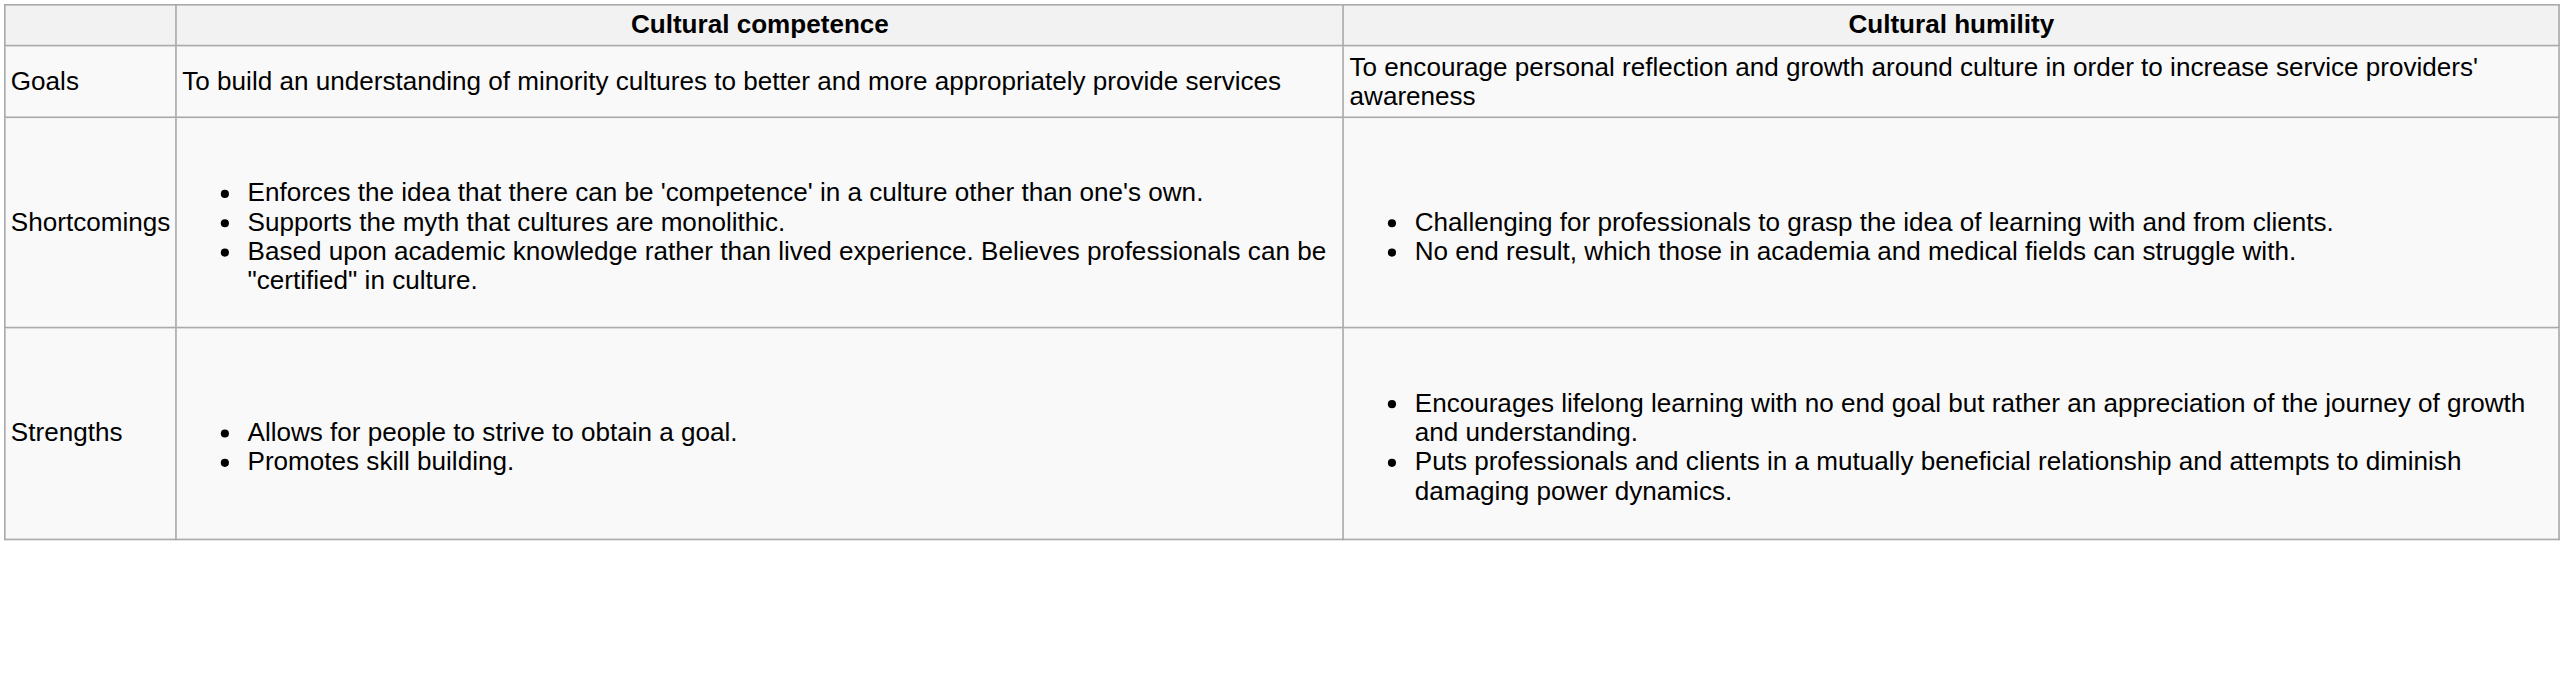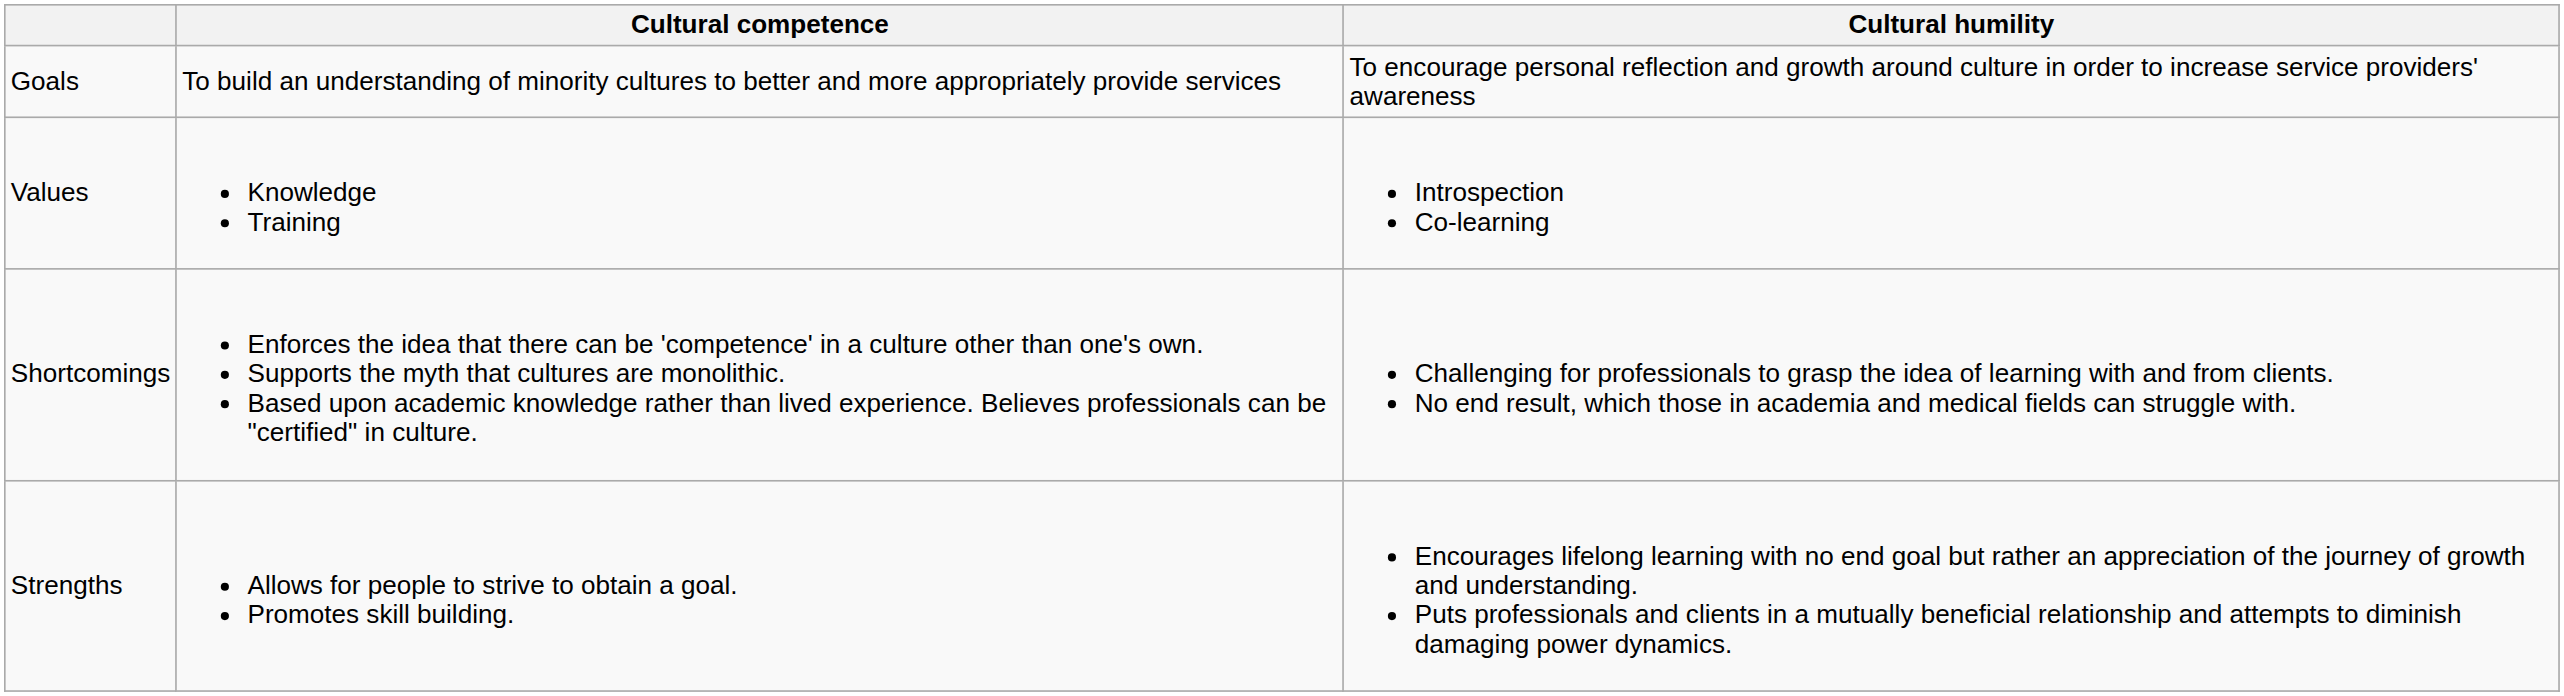 <table class="wikitable">
 <tr>
 <th></th>
 <th>Cultural competence</th>
 <th>Cultural humility</th>
 </tr>
 <tr>
 <td>Goals</td>
 <td>To build an understanding of minority cultures to better and more appropriately provide services</td>
 <td>To encourage personal reflection and growth around culture in order to increase service providers' awareness</td>
 </tr>
 <tr>
+<td>Values</td>
+<td><br><ul><li>Knowledge</li><li>Training</li></ul></td>
+<td><br><ul><li>Introspection</li><li>Co-learning</li></ul></td>
+</tr>
+<tr>
 <td>Shortcomings</td>
 <td><br><ul><li>Enforces the idea that there can be 'competence' in a culture other than one's own.</li><li>Supports the myth that cultures are monolithic.</li><li>Based upon academic knowledge rather than lived experience.  Believes professionals can be "certified" in culture.</li></ul></td>
 <td><br><ul><li>Challenging for professionals to grasp the idea of learning with and from clients.</li><li>No end result, which those in academia and medical fields can struggle with.</li></ul></td>
 </tr>
 <tr>
 <td>Strengths</td>
 <td><br><ul><li>Allows for people to strive to obtain a goal.</li><li>Promotes skill building.</li></ul></td>
 <td><br><ul><li>Encourages lifelong learning with no end goal but rather an appreciation of the journey of growth and understanding.</li><li>Puts professionals and clients in a mutually beneficial relationship and attempts to diminish damaging power dynamics.</li></ul></td>
 </tr>
 </table>
